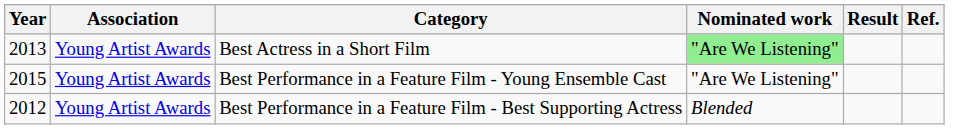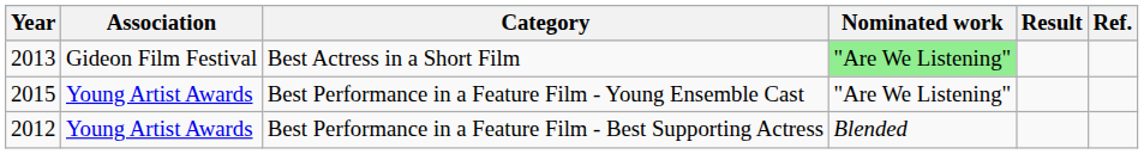 <table class="wikitable">
 <tr style="background:#b0c4de; text-align:center;">
 <th>Year</th>
 <th>Association</th>
 <th>Category</th>
 <th>Nominated work</th>
 <th>Result</th>
 <th>Ref.</th>
 </tr>
 <tr>
 <td>2013</td>
-<td><a href='#'>Young Artist Awards</a></td>
+<td>Gideon Film Festival</td>
 <td>Best Actress in a Short Film</td>
 <td style="background: lightgreen;">"Are We Listening"</td>
 <td></td>
 <td></td>
 </tr>
 <tr>
 <td>2015</td>
 <td><a href='#'>Young Artist Awards</a></td>
 <td>Best Performance in a Feature Film - Young Ensemble Cast</td>
 <td>"Are We Listening"</td>
 <td></td>
 <td></td>
 </tr>
 <tr>
 <td>2012</td>
 <td><a href='#'>Young Artist Awards</a></td>
 <td>Best Performance in a Feature Film - Best Supporting Actress</td>
 <td><em>Blended</em></td>
 <td></td>
 <td></td>
 </tr>
 </table>
